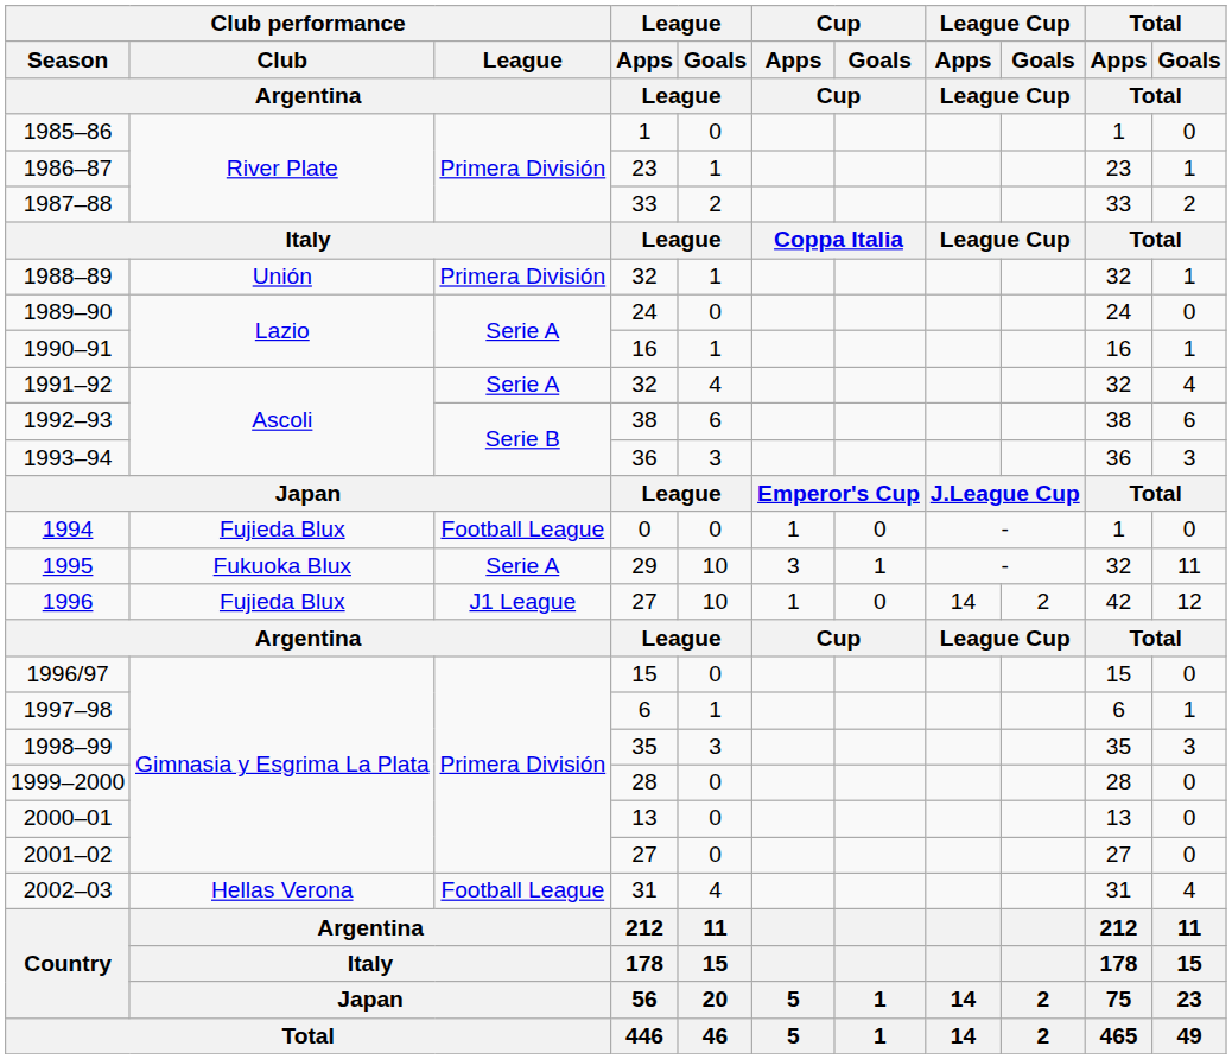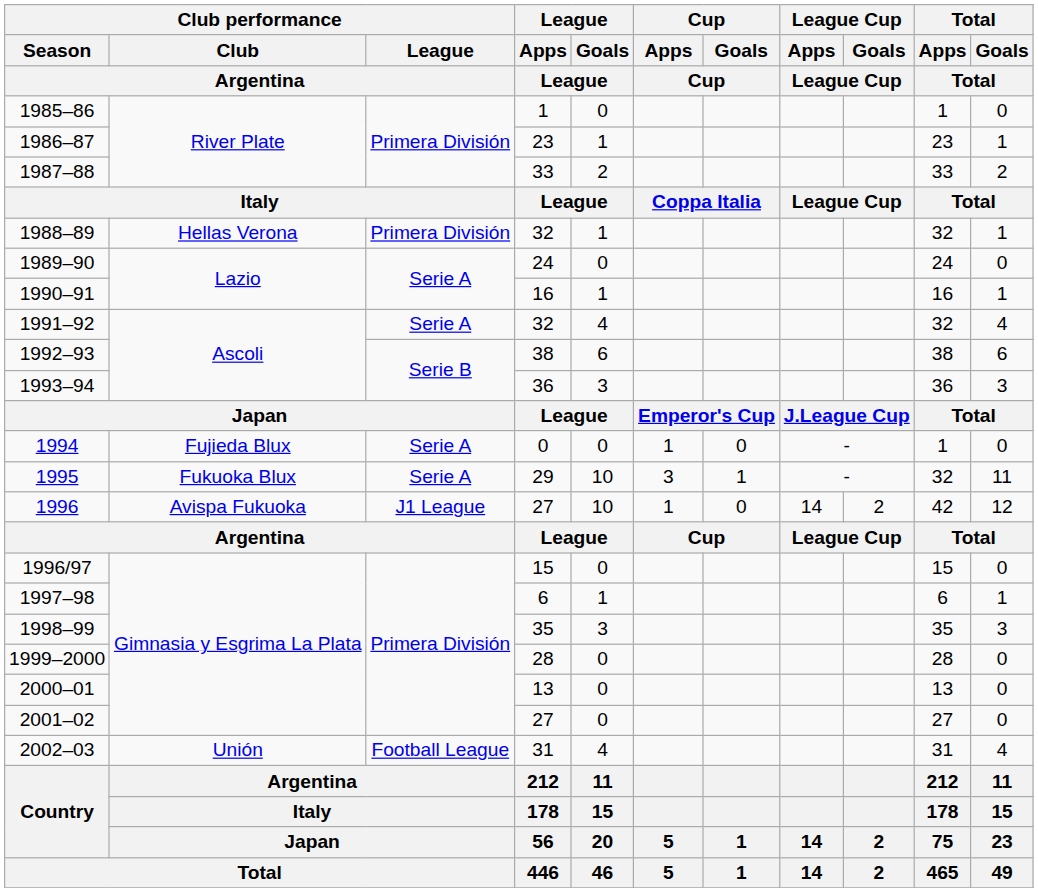 <table class="wikitable" style="text-align:center;">
 <tr>
 <th colspan=3>Club performance</th>
 <th colspan=2>League</th>
 <th colspan=2>Cup</th>
 <th colspan=2>League Cup</th>
 <th colspan=2>Total</th>
 </tr>
 <tr>
 <th>Season</th>
 <th>Club</th>
 <th>League</th>
 <th>Apps</th>
 <th>Goals</th>
 <th>Apps</th>
 <th>Goals</th>
 <th>Apps</th>
 <th>Goals</th>
 <th>Apps</th>
 <th>Goals</th>
 </tr>
 <tr>
 <th colspan=3>Argentina</th>
 <th colspan=2>League</th>
 <th colspan=2>Cup</th>
 <th colspan=2>League Cup</th>
 <th colspan=2>Total</th>
 </tr>
 <tr>
 <td>1985–86</td>
 <td rowspan=3><a href='#'>River Plate</a></td>
 <td rowspan=3><a href='#'>Primera División</a></td>
 <td>1</td>
 <td>0</td>
 <td></td>
 <td></td>
 <td></td>
 <td></td>
 <td>1</td>
 <td>0</td>
 </tr>
 <tr>
 <td>1986–87</td>
 <td>23</td>
 <td>1</td>
 <td></td>
 <td></td>
 <td></td>
 <td></td>
 <td>23</td>
 <td>1</td>
 </tr>
 <tr>
 <td>1987–88</td>
 <td>33</td>
 <td>2</td>
 <td></td>
 <td></td>
 <td></td>
 <td></td>
 <td>33</td>
 <td>2</td>
 </tr>
 <tr>
 <th colspan=3>Italy</th>
 <th colspan=2>League</th>
 <th colspan=2><a href='#'>Coppa Italia</a></th>
 <th colspan=2>League Cup</th>
 <th colspan=2>Total</th>
 </tr>
 <tr>
 <td>1988–89</td>
-<td><a href='#'>Unión</a></td>
+<td><a href='#'>Hellas Verona</a></td>
 <td><a href='#'>Primera División</a></td>
 <td>32</td>
 <td>1</td>
 <td></td>
 <td></td>
 <td></td>
 <td></td>
 <td>32</td>
 <td>1</td>
 </tr>
 <tr>
 <td>1989–90</td>
 <td rowspan=2><a href='#'>Lazio</a></td>
 <td rowspan=2><a href='#'>Serie A</a></td>
 <td>24</td>
 <td>0</td>
 <td></td>
 <td></td>
 <td></td>
 <td></td>
 <td>24</td>
 <td>0</td>
 </tr>
 <tr>
 <td>1990–91</td>
 <td>16</td>
 <td>1</td>
 <td></td>
 <td></td>
 <td></td>
 <td></td>
 <td>16</td>
 <td>1</td>
 </tr>
 <tr>
 <td>1991–92</td>
 <td rowspan=3><a href='#'>Ascoli</a></td>
 <td><a href='#'>Serie A</a></td>
 <td>32</td>
 <td>4</td>
 <td></td>
 <td></td>
 <td></td>
 <td></td>
 <td>32</td>
 <td>4</td>
 </tr>
 <tr>
 <td>1992–93</td>
 <td rowspan=2><a href='#'>Serie B</a></td>
 <td>38</td>
 <td>6</td>
 <td></td>
 <td></td>
 <td></td>
 <td></td>
 <td>38</td>
 <td>6</td>
 </tr>
 <tr>
 <td>1993–94</td>
 <td>36</td>
 <td>3</td>
 <td></td>
 <td></td>
 <td></td>
 <td></td>
 <td>36</td>
 <td>3</td>
 </tr>
 <tr>
 <th colspan=3>Japan</th>
 <th colspan=2>League</th>
 <th colspan=2><a href='#'>Emperor's Cup</a></th>
 <th colspan=2><a href='#'>J.League Cup</a></th>
 <th colspan=2>Total</th>
 </tr>
 <tr>
 <td><a href='#'>1994</a></td>
 <td><a href='#'>Fujieda Blux</a></td>
-<td><a href='#'>Football League</a></td>
+<td><a href='#'>Serie A</a></td>
 <td>0</td>
 <td>0</td>
 <td>1</td>
 <td>0</td>
 <td colspan=2>-</td>
 <td>1</td>
 <td>0</td>
 </tr>
 <tr>
 <td><a href='#'>1995</a></td>
 <td><a href='#'>Fukuoka Blux</a></td>
 <td><a href='#'>Serie A</a></td>
 <td>29</td>
 <td>10</td>
 <td>3</td>
 <td>1</td>
 <td colspan=2>-</td>
 <td>32</td>
 <td>11</td>
 </tr>
 <tr>
 <td><a href='#'>1996</a></td>
-<td><a href='#'>Fujieda Blux</a></td>
+<td><a href='#'>Avispa Fukuoka</a></td>
 <td><a href='#'>J1 League</a></td>
 <td>27</td>
 <td>10</td>
 <td>1</td>
 <td>0</td>
 <td>14</td>
 <td>2</td>
 <td>42</td>
 <td>12</td>
 </tr>
 <tr>
 <th colspan=3>Argentina</th>
 <th colspan=2>League</th>
 <th colspan=2>Cup</th>
 <th colspan=2>League Cup</th>
 <th colspan=2>Total</th>
 </tr>
 <tr>
 <td>1996/97</td>
 <td rowspan=6><a href='#'>Gimnasia y Esgrima La Plata</a></td>
 <td rowspan=6><a href='#'>Primera División</a></td>
 <td>15</td>
 <td>0</td>
 <td></td>
 <td></td>
 <td></td>
 <td></td>
 <td>15</td>
 <td>0</td>
 </tr>
 <tr>
 <td>1997–98</td>
 <td>6</td>
 <td>1</td>
 <td></td>
 <td></td>
 <td></td>
 <td></td>
 <td>6</td>
 <td>1</td>
 </tr>
 <tr>
 <td>1998–99</td>
 <td>35</td>
 <td>3</td>
 <td></td>
 <td></td>
 <td></td>
 <td></td>
 <td>35</td>
 <td>3</td>
 </tr>
 <tr>
 <td>1999–2000</td>
 <td>28</td>
 <td>0</td>
 <td></td>
 <td></td>
 <td></td>
 <td></td>
 <td>28</td>
 <td>0</td>
 </tr>
 <tr>
 <td>2000–01</td>
 <td>13</td>
 <td>0</td>
 <td></td>
 <td></td>
 <td></td>
 <td></td>
 <td>13</td>
 <td>0</td>
 </tr>
 <tr>
 <td>2001–02</td>
 <td>27</td>
 <td>0</td>
 <td></td>
 <td></td>
 <td></td>
 <td></td>
 <td>27</td>
 <td>0</td>
 </tr>
 <tr>
 <td>2002–03</td>
-<td><a href='#'>Hellas Verona</a></td>
+<td><a href='#'>Unión</a></td>
 <td><a href='#'>Football League</a></td>
 <td>31</td>
 <td>4</td>
 <td></td>
 <td></td>
 <td></td>
 <td></td>
 <td>31</td>
 <td>4</td>
 </tr>
 <tr>
 <th rowspan=3>Country</th>
 <th colspan=2>Argentina</th>
 <th>212</th>
 <th>11</th>
 <th></th>
 <th></th>
 <th></th>
 <th></th>
 <th>212</th>
 <th>11</th>
 </tr>
 <tr>
 <th colspan=2>Italy</th>
 <th>178</th>
 <th>15</th>
 <th></th>
 <th></th>
 <th></th>
 <th></th>
 <th>178</th>
 <th>15</th>
 </tr>
 <tr>
 <th colspan=2>Japan</th>
 <th>56</th>
 <th>20</th>
 <th>5</th>
 <th>1</th>
 <th>14</th>
 <th>2</th>
 <th>75</th>
 <th>23</th>
 </tr>
 <tr>
 <th colspan=3>Total</th>
 <th>446</th>
 <th>46</th>
 <th>5</th>
 <th>1</th>
 <th>14</th>
 <th>2</th>
 <th>465</th>
 <th>49</th>
 </tr>
 </table>
